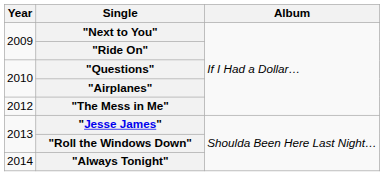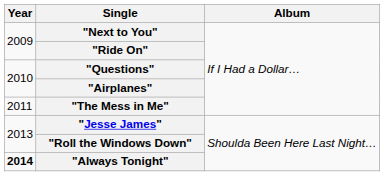 <table class="wikitable plainrowheaders">
 <tr>
 <th>Year</th>
 <th style="width:14em;">Single</th>
 <th>Album</th>
 </tr>
 <tr>
 <td rowspan="2">2009</td>
 <th scope="row">"Next to You"</th>
 <td rowspan="5"><em>If I Had a Dollar…</em></td>
 </tr>
 <tr>
 <th scope="row">"Ride On"</th>
 </tr>
 <tr>
 <td rowspan="2">2010</td>
 <th scope="row">"Questions"</th>
 </tr>
 <tr>
 <th scope="row">"Airplanes"</th>
 </tr>
 <tr>
-<td>2012</td>
+<td>2011</td>
 <th scope="row">"The Mess in Me"</th>
 </tr>
 <tr>
 <td rowspan="2">2013</td>
 <th scope="row">"<a href='#'>Jesse James</a>"</th>
 <td rowspan="3"><em>Shoulda Been Here Last Night…</em></td>
 </tr>
 <tr>
 <th scope="row">"Roll the Windows Down"</th>
 </tr>
 <tr>
-<td>2014</td>
+<td><strong>2014</strong></td>
 <th scope="row">"Always Tonight"</th>
 </tr>
 </table>
